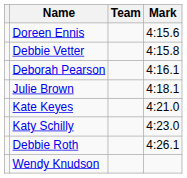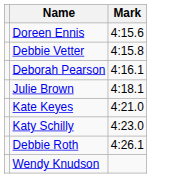 <table class=wikitable>
 <tr>
 <th></th>
 <th>Name</th>
-<th>Team</th>
 <th>Mark</th>
 </tr>
 <tr>
 <td></td>
 <td><a href='#'>Doreen Ennis</a></td>
-<td></td>
 <td>4:15.6</td>
 </tr>
 <tr>
 <td></td>
 <td><a href='#'>Debbie Vetter</a></td>
-<td></td>
 <td>4:15.8</td>
 </tr>
 <tr>
 <td></td>
 <td><a href='#'>Deborah Pearson</a></td>
-<td></td>
 <td>4:16.1</td>
 </tr>
 <tr>
 <td></td>
 <td><a href='#'>Julie Brown</a></td>
-<td></td>
 <td>4:18.1</td>
 </tr>
 <tr>
 <td></td>
 <td><a href='#'>Kate Keyes</a></td>
-<td></td>
 <td>4:21.0</td>
 </tr>
 <tr>
 <td></td>
 <td><a href='#'>Katy Schilly</a></td>
-<td></td>
 <td>4:23.0</td>
 </tr>
 <tr>
 <td></td>
 <td><a href='#'>Debbie Roth</a></td>
-<td></td>
 <td>4:26.1</td>
 </tr>
 <tr>
 <td></td>
 <td><a href='#'>Wendy Knudson</a></td>
 <td></td>
-<td></td>
 </tr>
 </table>
